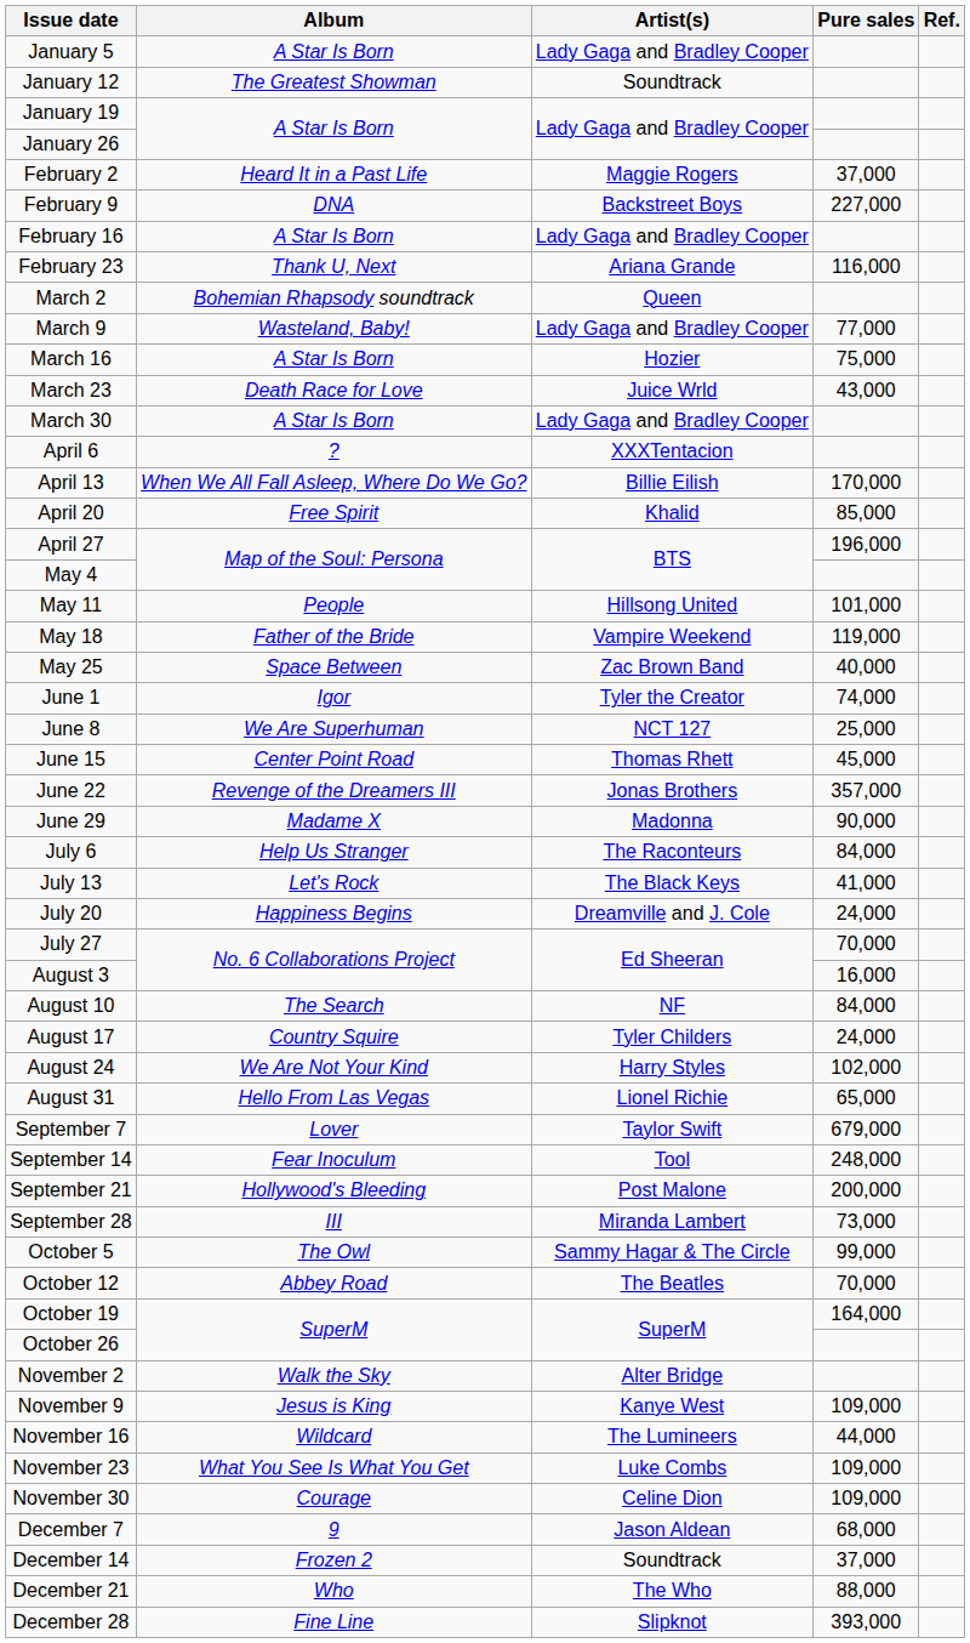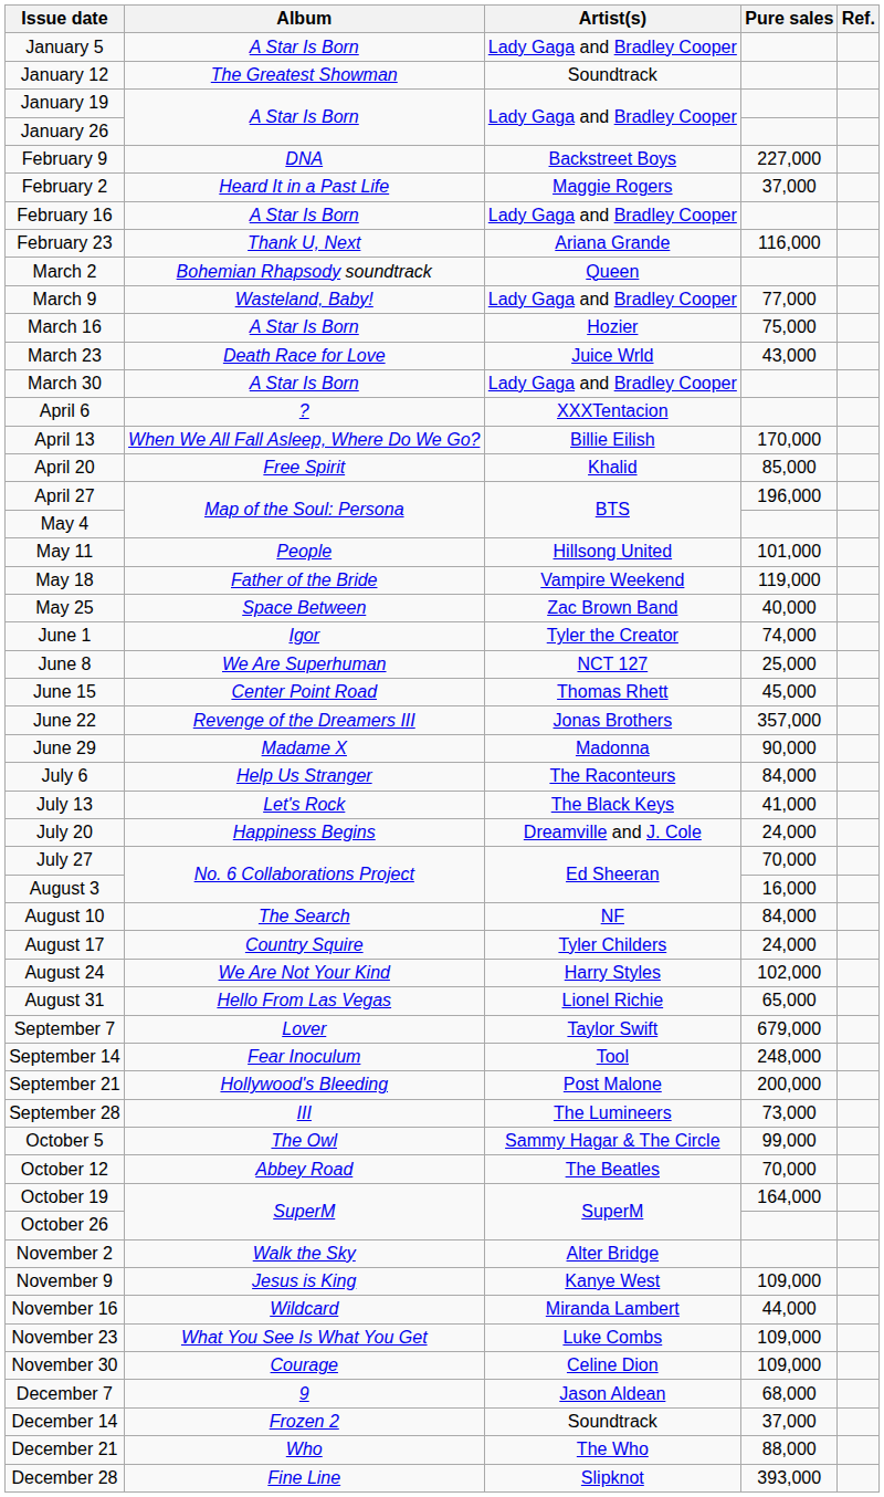 <table class="wikitable sortable" style="text-align:center;">
 <tr>
 <th scope="col">Issue date</th>
 <th scope="col">Album</th>
 <th scope="col">Artist(s)</th>
 <th scope="col">Pure sales</th>
 <th scope="col">Ref.</th>
 </tr>
 <tr>
 <td scope="row">January 5</td>
 <td><em><a href='#'>A Star Is Born</a></em></td>
 <td><a href='#'>Lady Gaga</a> and <a href='#'>Bradley Cooper</a></td>
 <td></td>
 <td></td>
 </tr>
 <tr>
 <td scope="row">January 12</td>
 <td><em><a href='#'>The Greatest Showman</a></em></td>
 <td>Soundtrack</td>
 <td></td>
 <td></td>
 </tr>
 <tr>
 <td scope="row">January 19</td>
 <td rowspan="2"><em><a href='#'>A Star Is Born</a></em></td>
 <td rowspan="2"><a href='#'>Lady Gaga</a> and <a href='#'>Bradley Cooper</a></td>
 <td></td>
 <td></td>
 </tr>
 <tr>
 <td scope="row">January 26</td>
 <td></td>
 <td></td>
 </tr>
 <tr>
+<td scope="row">February 9</td>
+<td><em><a href='#'>DNA</a></em></td>
+<td><a href='#'>Backstreet Boys</a></td>
+<td>227,000</td>
+<td></td>
+</tr>
+<tr>
 <td scope="row">February 2</td>
 <td><em><a href='#'>Heard It in a Past Life</a></em></td>
 <td><a href='#'>Maggie Rogers</a></td>
 <td>37,000</td>
-<td></td>
-</tr>
-<tr>
-<td scope="row">February 9</td>
-<td><em><a href='#'>DNA</a></em></td>
-<td><a href='#'>Backstreet Boys</a></td>
-<td>227,000</td>
 <td></td>
 </tr>
 <tr>
 <td scope="row">February 16</td>
 <td><em><a href='#'>A Star Is Born</a></em></td>
 <td><a href='#'>Lady Gaga</a> and <a href='#'>Bradley Cooper</a></td>
 <td></td>
 <td></td>
 </tr>
 <tr>
 <td scope="row">February 23</td>
 <td><em><a href='#'>Thank U, Next</a></em></td>
 <td><a href='#'>Ariana Grande</a></td>
 <td>116,000</td>
 <td></td>
 </tr>
 <tr>
 <td scope="row">March 2</td>
 <td><em><a href='#'>Bohemian Rhapsody</a> soundtrack</em></td>
 <td><a href='#'>Queen</a></td>
 <td></td>
 <td></td>
 </tr>
 <tr>
 <td scope="row">March 9</td>
 <td><em><a href='#'>Wasteland, Baby!</a></em></td>
 <td><a href='#'>Lady Gaga</a> and <a href='#'>Bradley Cooper</a></td>
 <td>77,000</td>
 <td></td>
 </tr>
 <tr>
 <td scope="row">March 16</td>
 <td><em><a href='#'>A Star Is Born</a></em></td>
 <td><a href='#'>Hozier</a></td>
 <td>75,000</td>
 <td></td>
 </tr>
 <tr>
 </tr>
 <tr>
 <td scope="row">March 23</td>
 <td><em><a href='#'>Death Race for Love</a></em></td>
 <td><a href='#'>Juice Wrld</a></td>
 <td>43,000</td>
 <td></td>
 </tr>
 <tr>
 <td scope="row">March 30</td>
 <td><em><a href='#'>A Star Is Born</a></em></td>
 <td><a href='#'>Lady Gaga</a> and <a href='#'>Bradley Cooper</a></td>
 <td></td>
 <td></td>
 </tr>
 <tr>
 <td scope="row">April 6</td>
 <td><em><a href='#'>?</a></em></td>
 <td><a href='#'>XXXTentacion</a></td>
 <td></td>
 <td></td>
 </tr>
 <tr>
 <td scope="row">April 13</td>
 <td><em><a href='#'>When We All Fall Asleep, Where Do We Go?</a></em></td>
 <td><a href='#'>Billie Eilish</a></td>
 <td>170,000</td>
 <td></td>
 </tr>
 <tr>
 <td scope="row">April 20</td>
 <td><em><a href='#'>Free Spirit</a></em></td>
 <td><a href='#'>Khalid</a></td>
 <td>85,000</td>
 <td></td>
 </tr>
 <tr>
 <td scope="row">April 27</td>
 <td rowspan="2"><em><a href='#'>Map of the Soul: Persona</a></em></td>
 <td rowspan="2"><a href='#'>BTS</a></td>
 <td>196,000</td>
 <td></td>
 </tr>
 <tr>
 <td scope="row">May 4</td>
 <td></td>
 <td></td>
 </tr>
 <tr>
 <td scope="row">May 11</td>
 <td><em><a href='#'>People</a></em></td>
 <td><a href='#'>Hillsong United</a></td>
 <td>101,000</td>
 <td></td>
 </tr>
 <tr>
 <td scope="row">May 18</td>
 <td><em><a href='#'>Father of the Bride</a></em></td>
 <td><a href='#'>Vampire Weekend</a></td>
 <td>119,000</td>
 <td></td>
 </tr>
 <tr>
 <td scope="row">May 25</td>
 <td><em><a href='#'>Space Between</a></em></td>
 <td><a href='#'>Zac Brown Band</a></td>
 <td>40,000</td>
 <td></td>
 </tr>
 <tr>
 <td scope="row">June 1</td>
 <td><em><a href='#'>Igor</a></em></td>
 <td><a href='#'>Tyler the Creator</a></td>
 <td>74,000</td>
 <td></td>
 </tr>
 <tr>
 <td scope="row">June 8</td>
 <td><em><a href='#'>We Are Superhuman</a></em></td>
 <td><a href='#'>NCT 127</a></td>
 <td>25,000</td>
 <td></td>
 </tr>
 <tr>
 <td scope="row">June 15</td>
 <td><em><a href='#'>Center Point Road</a></em></td>
 <td><a href='#'>Thomas Rhett</a></td>
 <td>45,000</td>
 <td></td>
 </tr>
 <tr>
 <td scope="row">June 22</td>
 <td><em><a href='#'>Revenge of the Dreamers III</a></em></td>
 <td><a href='#'>Jonas Brothers</a></td>
 <td>357,000</td>
 <td></td>
 </tr>
 <tr>
 <td scope="row">June 29</td>
 <td><em><a href='#'>Madame X</a></em></td>
 <td><a href='#'>Madonna</a></td>
 <td>90,000</td>
 <td></td>
 </tr>
 <tr>
 <td>July 6</td>
 <td><em><a href='#'>Help Us Stranger</a></em></td>
 <td><a href='#'>The Raconteurs</a></td>
 <td>84,000</td>
 <td></td>
 </tr>
 <tr>
 <td scope="row">July 13</td>
 <td><em><a href='#'>Let's Rock</a></em></td>
 <td><a href='#'>The Black Keys</a></td>
 <td>41,000</td>
 <td></td>
 </tr>
 <tr>
 <td scope="row">July 20</td>
 <td><em><a href='#'>Happiness Begins</a></em></td>
 <td><a href='#'>Dreamville</a> and <a href='#'>J. Cole</a></td>
 <td>24,000</td>
 <td></td>
 </tr>
 <tr>
 <td scope="row">July 27</td>
 <td rowspan="2"><em><a href='#'>No. 6 Collaborations Project</a></em></td>
 <td rowspan="2"><a href='#'>Ed Sheeran</a></td>
 <td>70,000</td>
 <td></td>
 </tr>
 <tr>
 <td scope="row">August 3</td>
 <td>16,000</td>
 <td></td>
 </tr>
 <tr>
 <td scope="row">August 10</td>
 <td><em><a href='#'>The Search</a></em></td>
 <td><a href='#'>NF</a></td>
 <td>84,000</td>
 <td></td>
 </tr>
 <tr>
 <td scope="row">August 17</td>
 <td><em><a href='#'>Country Squire</a></em></td>
 <td><a href='#'>Tyler Childers</a></td>
 <td>24,000</td>
 <td></td>
 </tr>
 <tr>
 <td scope="row">August 24</td>
 <td><em><a href='#'>We Are Not Your Kind</a></em></td>
 <td><a href='#'>Harry Styles</a></td>
 <td>102,000</td>
 <td></td>
 </tr>
 <tr>
 <td scope="row">August 31</td>
 <td><em><a href='#'>Hello From Las Vegas</a></em></td>
 <td><a href='#'>Lionel Richie</a></td>
 <td>65,000</td>
 <td></td>
 </tr>
 <tr>
 <td scope="row">September 7</td>
 <td><em><a href='#'>Lover</a></em></td>
 <td><a href='#'>Taylor Swift</a></td>
 <td>679,000</td>
 <td></td>
 </tr>
 <tr>
 <td scope="row">September 14</td>
 <td><em><a href='#'>Fear Inoculum</a></em></td>
 <td><a href='#'>Tool</a></td>
 <td>248,000</td>
 <td></td>
 </tr>
 <tr>
 <td scope="row">September 21</td>
 <td><em><a href='#'>Hollywood's Bleeding</a></em></td>
 <td><a href='#'>Post Malone</a></td>
 <td>200,000</td>
 <td></td>
 </tr>
 <tr>
 <td scope="row">September 28</td>
 <td><em><a href='#'>III</a></em></td>
-<td><a href='#'>Miranda Lambert</a></td>
+<td><a href='#'>The Lumineers</a></td>
 <td>73,000</td>
 <td></td>
 </tr>
 <tr>
 <td scope="row">October 5</td>
 <td><em><a href='#'>The Owl</a></em></td>
 <td><a href='#'>Sammy Hagar & The Circle</a></td>
 <td>99,000</td>
 <td></td>
 </tr>
 <tr>
 <td scope="row">October 12</td>
 <td><em><a href='#'>Abbey Road</a></em></td>
 <td><a href='#'>The Beatles</a></td>
 <td>70,000</td>
 <td></td>
 </tr>
 <tr>
 <td scope="row">October 19</td>
 <td rowspan="2"><em><a href='#'>SuperM</a></em></td>
 <td rowspan="2"><a href='#'>SuperM</a></td>
 <td>164,000</td>
 <td></td>
 </tr>
 <tr>
 <td scope="row">October 26</td>
 <td></td>
 <td></td>
 </tr>
 <tr>
 <td scope="row">November 2</td>
 <td><em><a href='#'>Walk the Sky</a></em></td>
 <td><a href='#'>Alter Bridge</a></td>
 <td></td>
 <td></td>
 </tr>
 <tr>
 <td scope="row">November 9</td>
 <td><em><a href='#'>Jesus is King</a></em></td>
 <td><a href='#'>Kanye West</a></td>
 <td>109,000</td>
 <td></td>
 </tr>
 <tr>
 <td scope="row">November 16</td>
 <td><em><a href='#'>Wildcard</a></em></td>
-<td><a href='#'>The Lumineers</a></td>
+<td><a href='#'>Miranda Lambert</a></td>
 <td>44,000</td>
 <td></td>
 </tr>
 <tr>
 <td scope="row">November 23</td>
 <td><em><a href='#'>What You See Is What You Get</a></em></td>
 <td><a href='#'>Luke Combs</a></td>
 <td>109,000</td>
 <td></td>
 </tr>
 <tr>
 <td scope="row">November 30</td>
 <td><em><a href='#'>Courage</a></em></td>
 <td><a href='#'>Celine Dion</a></td>
 <td>109,000</td>
 <td></td>
 </tr>
 <tr>
 <td scope="row">December 7</td>
 <td><em><a href='#'>9</a></em></td>
 <td><a href='#'>Jason Aldean</a></td>
 <td>68,000</td>
 <td></td>
 </tr>
 <tr>
 <td scope="row">December 14</td>
 <td><em><a href='#'>Frozen 2</a></em></td>
 <td>Soundtrack</td>
 <td>37,000</td>
 <td></td>
 </tr>
 <tr>
 <td scope="row">December 21</td>
 <td><em><a href='#'>Who</a></em></td>
 <td><a href='#'>The Who</a></td>
 <td>88,000</td>
 <td></td>
 </tr>
 <tr>
 <td scope="row">December 28</td>
 <td><em><a href='#'>Fine Line</a></em></td>
 <td><a href='#'>Slipknot</a></td>
 <td>393,000</td>
 <td></td>
 </tr>
 </table>
